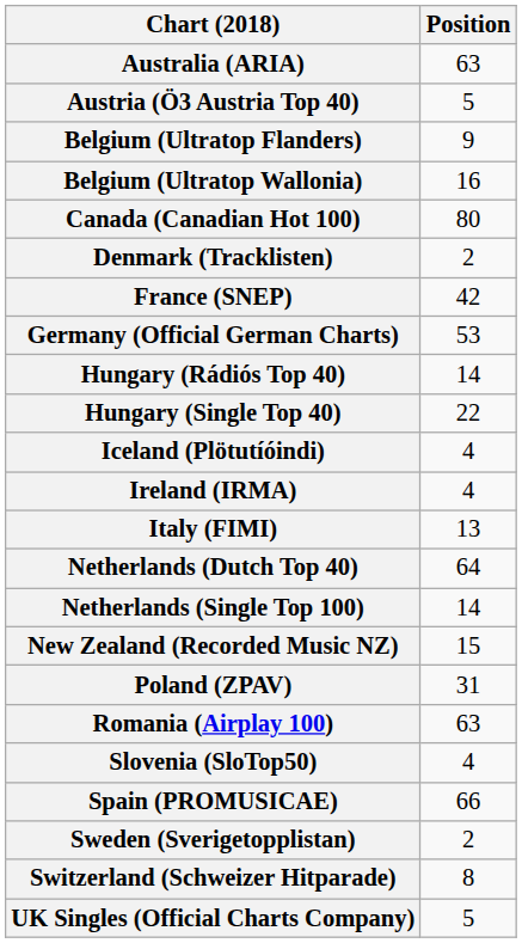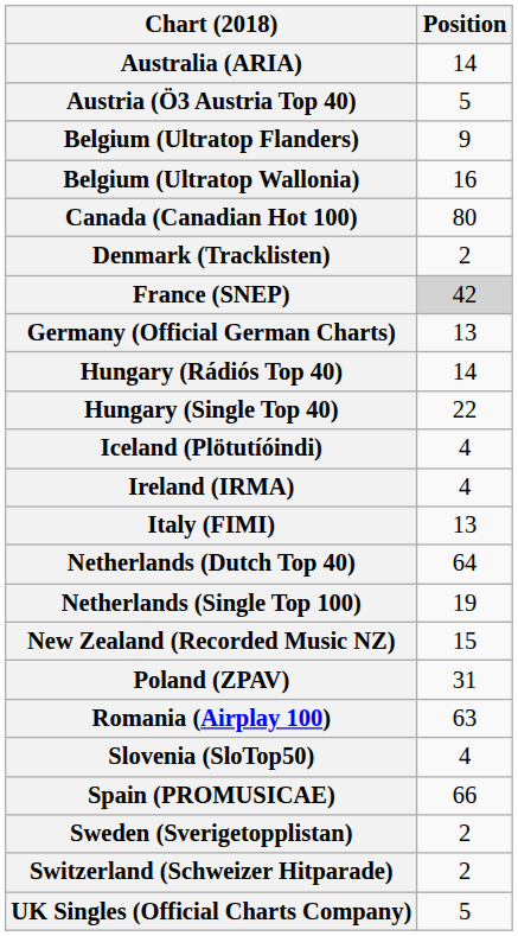 <table class="wikitable sortable plainrowheaders" style="text-align:center">
 <tr>
 <th scope="col">Chart (2018)</th>
 <th scope="col">Position</th>
 </tr>
 <tr>
 <th scope="row">Australia (ARIA)</th>
-<td>63</td>
+<td>14</td>
 </tr>
 <tr>
 <th scope="row">Austria (Ö3 Austria Top 40)</th>
 <td>5</td>
 </tr>
 <tr>
 <th scope="row">Belgium (Ultratop Flanders)</th>
 <td>9</td>
 </tr>
 <tr>
 <th scope="row">Belgium (Ultratop Wallonia)</th>
 <td>16</td>
 </tr>
 <tr>
 <th scope="row">Canada (Canadian Hot 100)</th>
 <td>80</td>
 </tr>
 <tr>
 <th scope="row">Denmark (Tracklisten)</th>
 <td>2</td>
 </tr>
 <tr>
 <th scope="row">France (SNEP)</th>
-<td>42</td>
+<td style="background: lightgrey;">42</td>
 </tr>
 <tr>
 <th scope="row">Germany (Official German Charts)</th>
-<td>53</td>
+<td>13</td>
 </tr>
 <tr>
 <th scope="row">Hungary (Rádiós Top 40)</th>
 <td>14</td>
 </tr>
 <tr>
 <th scope="row">Hungary (Single Top 40)</th>
 <td>22</td>
 </tr>
 <tr>
 <th scope="row">Iceland (Plötutíóindi)</th>
 <td>4</td>
 </tr>
 <tr>
 <th scope="row">Ireland (IRMA)</th>
 <td>4</td>
 </tr>
 <tr>
 <th scope="row">Italy (FIMI)</th>
 <td>13</td>
 </tr>
 <tr>
 <th scope="row">Netherlands (Dutch Top 40)</th>
 <td>64</td>
 </tr>
 <tr>
 <th scope="row">Netherlands (Single Top 100)</th>
-<td>14</td>
+<td>19</td>
 </tr>
 <tr>
 <th scope="row">New Zealand (Recorded Music NZ)</th>
 <td>15</td>
 </tr>
 <tr>
 <th scope="row">Poland (ZPAV)</th>
 <td>31</td>
 </tr>
 <tr>
 <th scope="row">Romania (<a href='#'>Airplay 100</a>)</th>
 <td>63</td>
 </tr>
 <tr>
 <th scope="row">Slovenia (SloTop50)</th>
 <td>4</td>
 </tr>
 <tr>
 <th scope="row">Spain (PROMUSICAE)</th>
 <td>66</td>
 </tr>
 <tr>
 <th scope="row">Sweden (Sverigetopplistan)</th>
 <td>2</td>
 </tr>
 <tr>
 <th scope="row">Switzerland (Schweizer Hitparade)</th>
-<td>8</td>
+<td>2</td>
 </tr>
 <tr>
 <th scope="row">UK Singles (Official Charts Company)</th>
 <td>5</td>
 </tr>
 </table>
